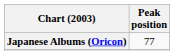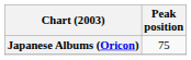 <table class="wikitable sortable plainrowheaders" style="text-align:center">
 <tr>
 <th scope="col">Chart (2003)</th>
 <th scope="col">Peak<br>position</th>
 </tr>
 <tr>
 <th scope="row">Japanese Albums (<a href='#'>Oricon</a>)</th>
-<td align="center">77</td>
+<td align="center">75</td>
 </tr>
 <tr>
 </tr>
 <tr>
 </tr>
 </table>
